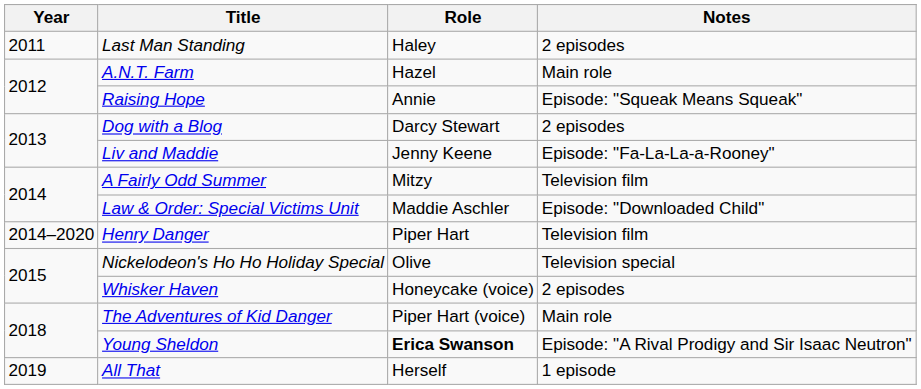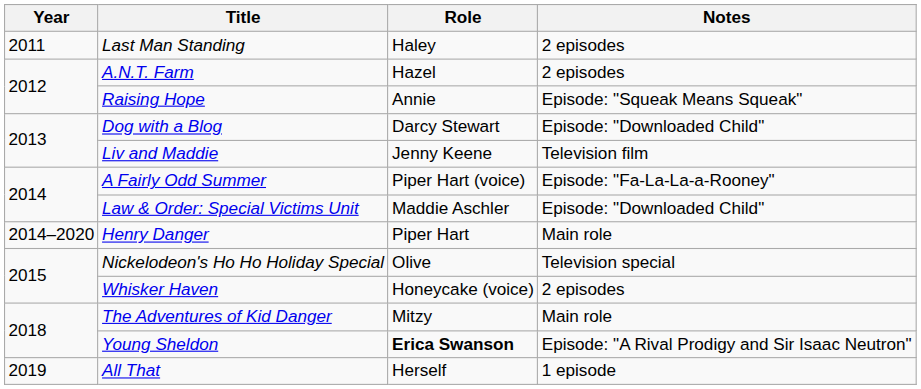 <table class="wikitable sortable">
 <tr>
 <th>Year</th>
 <th>Title</th>
 <th>Role</th>
 <th class="unsortable">Notes</th>
 </tr>
 <tr>
 <td>2011</td>
 <td><em>Last Man Standing</em></td>
 <td>Haley</td>
 <td>2 episodes</td>
 </tr>
 <tr>
 <td rowspan="2">2012</td>
 <td><em><a href='#'>A.N.T. Farm</a></em></td>
 <td>Hazel</td>
-<td>Main role</td>
+<td>2 episodes</td>
 </tr>
 <tr>
 <td><em><a href='#'>Raising Hope</a></em></td>
 <td>Annie</td>
 <td>Episode: "Squeak Means Squeak"</td>
 </tr>
 <tr>
 <td rowspan="2">2013</td>
 <td><em><a href='#'>Dog with a Blog</a></em></td>
 <td>Darcy Stewart</td>
-<td>2 episodes</td>
+<td>Episode: "Downloaded Child"</td>
 </tr>
 <tr>
 <td><em><a href='#'>Liv and Maddie</a></em></td>
 <td>Jenny Keene</td>
-<td>Episode: "Fa-La-La-a-Rooney"</td>
+<td>Television film</td>
 </tr>
 <tr>
 <td rowspan="2">2014</td>
 <td data-sort-value="Fairly Odd Summer, A"><em><a href='#'>A Fairly Odd Summer</a></em></td>
-<td>Mitzy</td>
-<td>Television film</td>
+<td>Piper Hart (voice)</td>
+<td>Episode: "Fa-La-La-a-Rooney"</td>
 </tr>
 <tr>
 <td><em><a href='#'>Law & Order: Special Victims Unit</a></em></td>
 <td>Maddie Aschler</td>
 <td>Episode: "Downloaded Child"</td>
 </tr>
 <tr>
 <td>2014–2020</td>
 <td><em><a href='#'>Henry Danger</a></em></td>
 <td>Piper Hart</td>
-<td>Television film</td>
+<td>Main role</td>
 </tr>
 <tr>
 <td rowspan="2">2015</td>
 <td><em>Nickelodeon's Ho Ho Holiday Special</em></td>
 <td>Olive</td>
 <td>Television special</td>
 </tr>
 <tr>
 <td><em><a href='#'>Whisker Haven</a></em></td>
 <td>Honeycake (voice)</td>
 <td>2 episodes</td>
 </tr>
 <tr>
 <td rowspan="2">2018</td>
 <td data-sort-value="Adventures of Kid Danger, The"><em><a href='#'>The Adventures of Kid Danger</a></em></td>
-<td>Piper Hart (voice)</td>
+<td>Mitzy</td>
 <td>Main role</td>
 </tr>
 <tr>
 <td><em><a href='#'>Young Sheldon</a></em></td>
 <td><strong>Erica Swanson</strong></td>
 <td>Episode: "A Rival Prodigy and Sir Isaac Neutron"</td>
 </tr>
 <tr>
 <td>2019</td>
 <td><em><a href='#'>All That</a></em></td>
 <td>Herself</td>
 <td>1 episode</td>
 </tr>
 </table>
